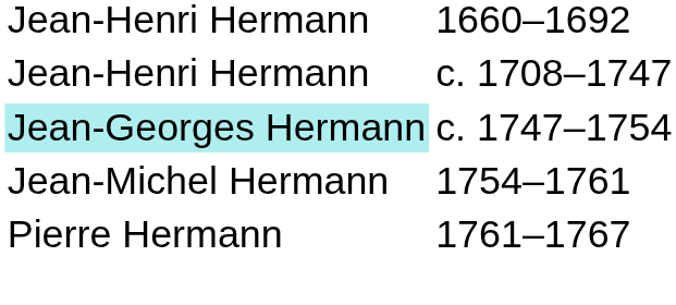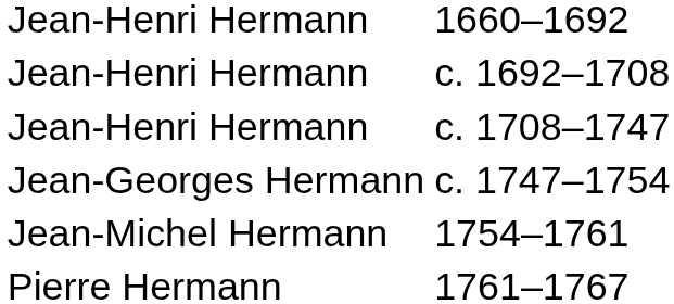 <table>
 <tr>
 <td>Jean-Henri Hermann</td>
 <td>1660–1692</td>
 </tr>
 <tr>
 <td>Jean-Henri Hermann</td>
+<td>c. 1692–1708</td>
+</tr>
+<tr>
+<td>Jean-Henri Hermann</td>
 <td>c. 1708–1747</td>
 </tr>
 <tr>
-<td style="background: paleturquoise;">Jean-Georges Hermann</td>
+<td>Jean-Georges Hermann</td>
 <td>c. 1747–1754</td>
 </tr>
 <tr>
 <td>Jean-Michel Hermann</td>
 <td>1754–1761</td>
 </tr>
 <tr>
 <td>Pierre Hermann</td>
 <td>1761–1767</td>
 </tr>
 </table>
